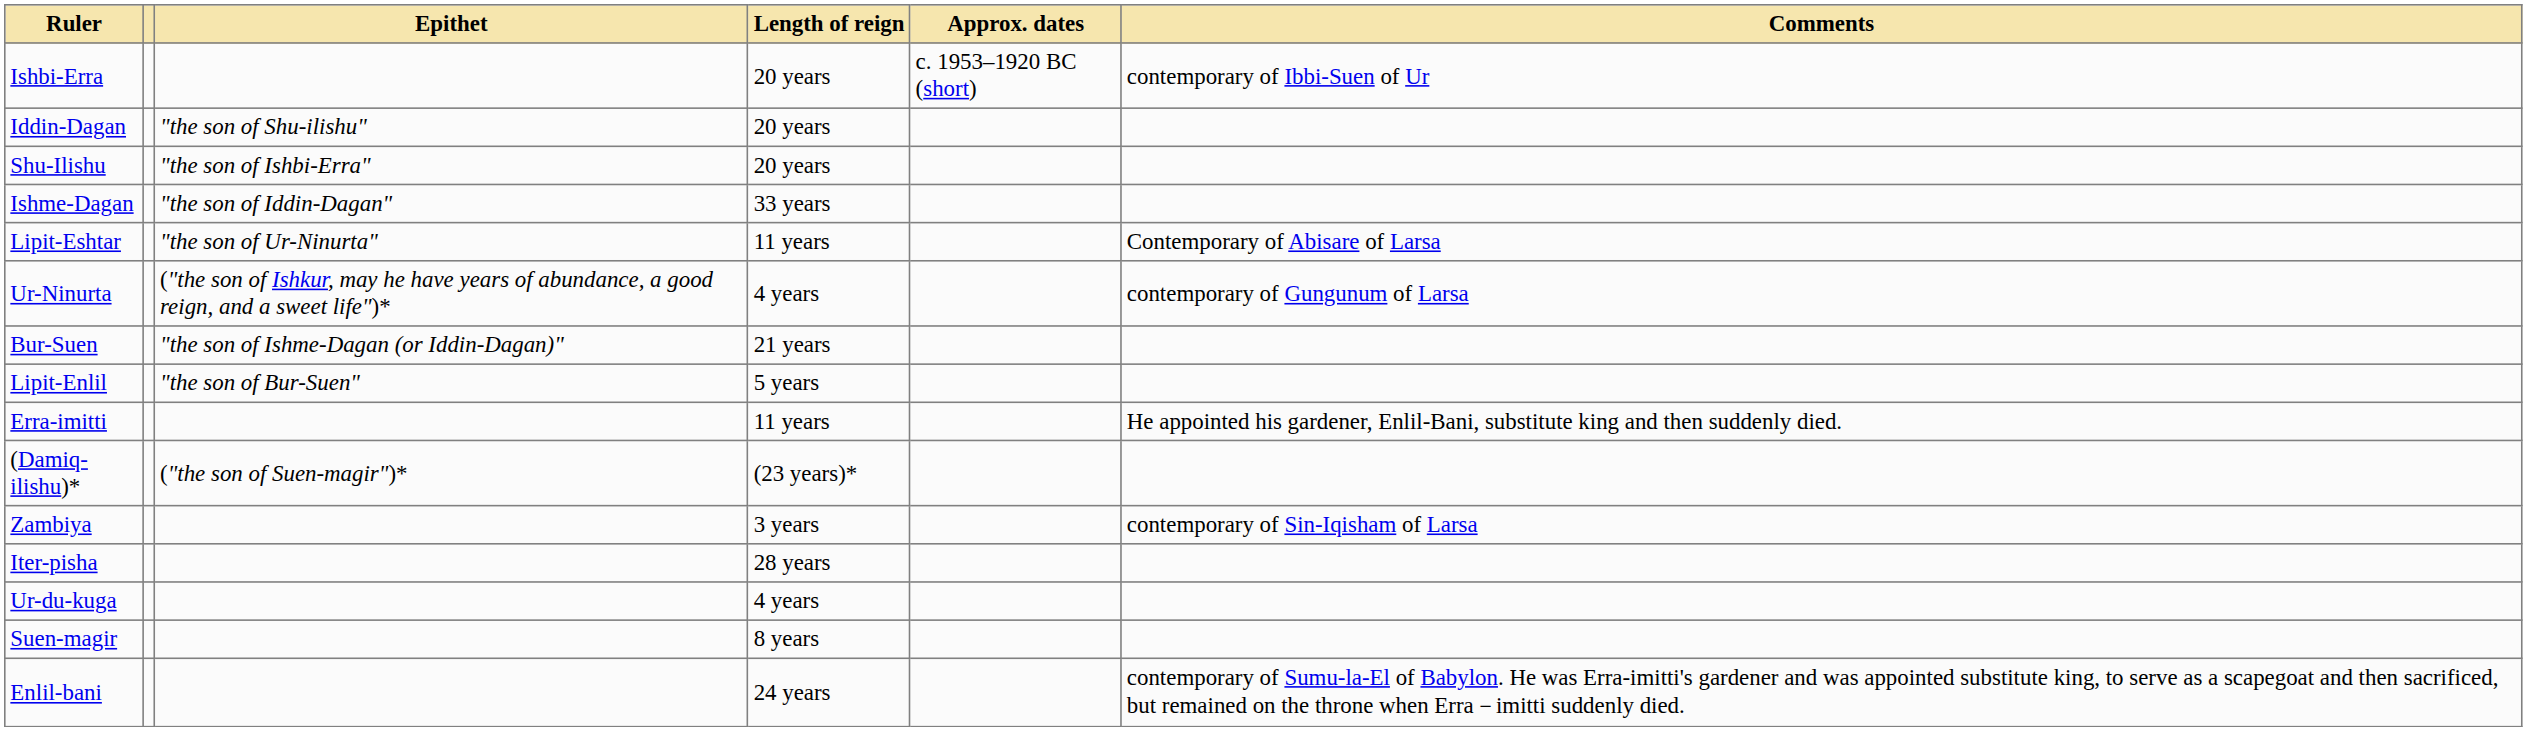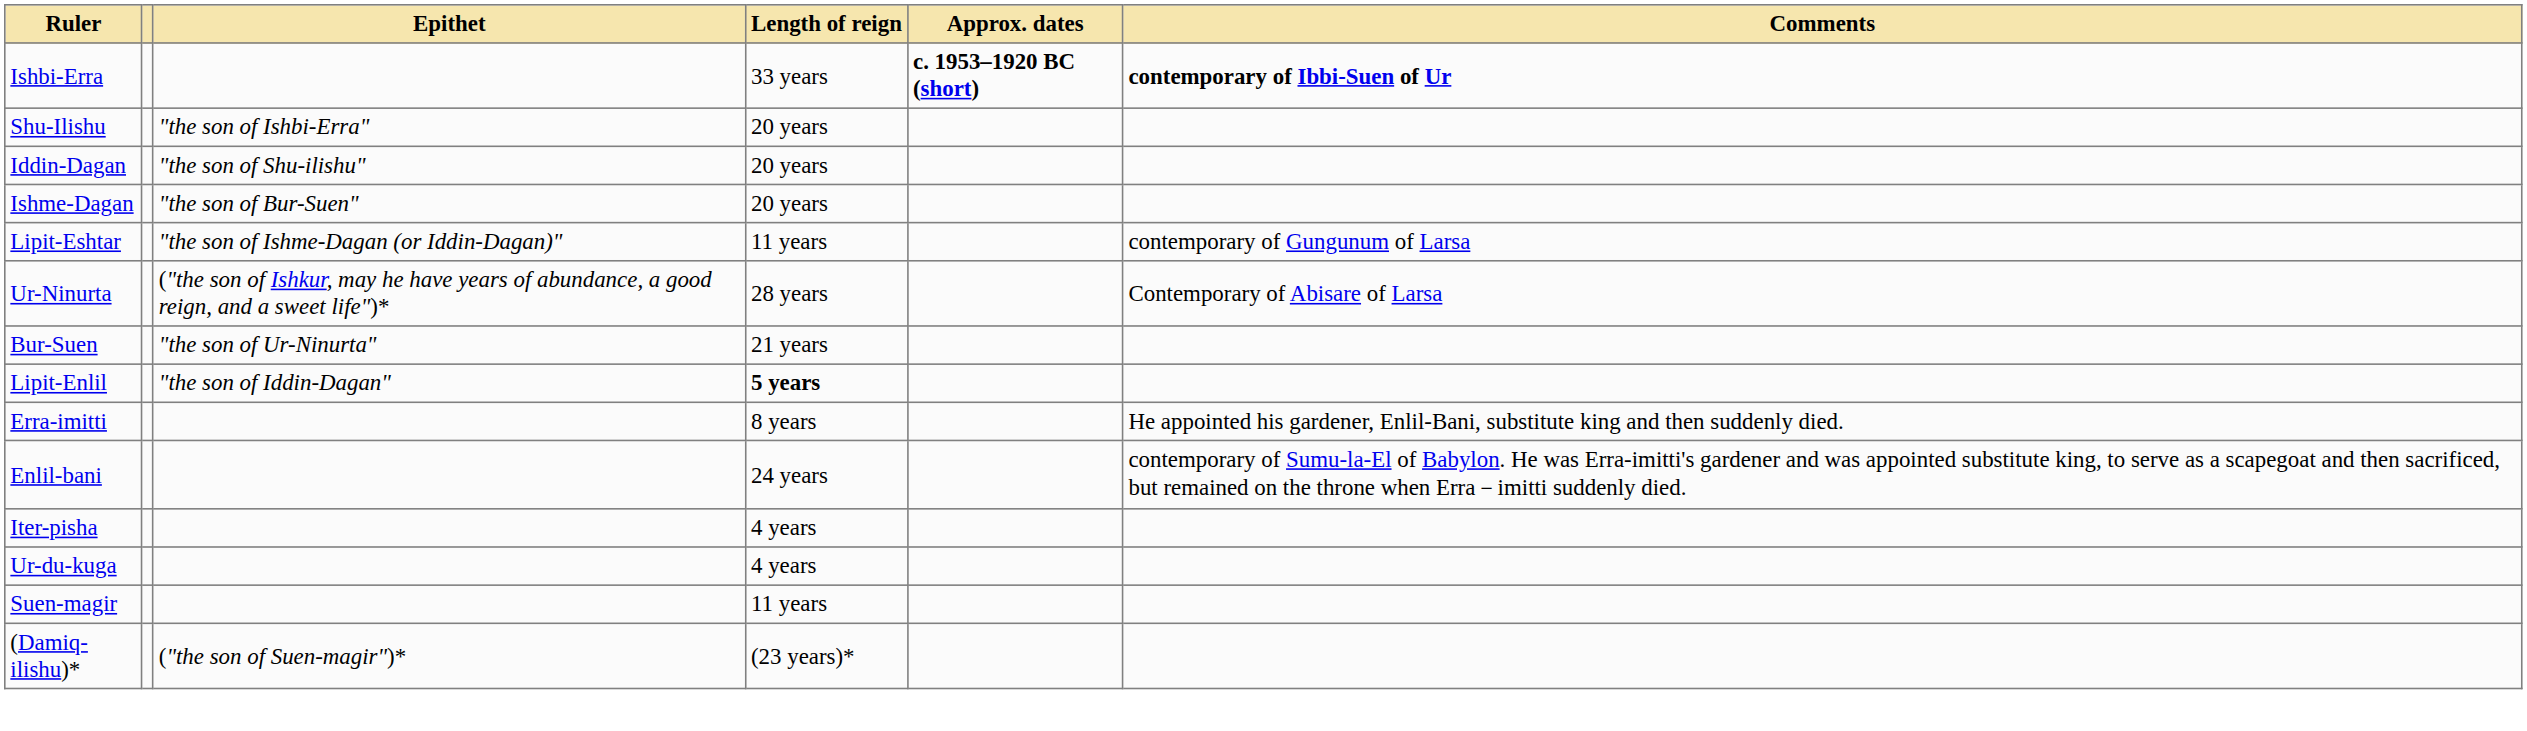 <table class="nowraplinks" cellspacing="0" cellpadding="3" width="600px" rules="all" style="background:#fbfbfb; border-style: solid; border-width: 1px; font-size:90%; empty-cells:show; border-collapse:collapse; width:100%;">
 <tr bgcolor="#F6E6AE">
 <th>Ruler</th>
 <th></th>
 <th>Epithet</th>
 <th>Length of reign</th>
 <th>Approx. dates</th>
 <th>Comments</th>
 </tr>
 <tr>
 <td><a href='#'>Ishbi-Erra</a></td>
 <td></td>
 <td></td>
+<td>33 years</td>
+<td><strong>c. 1953–1920 BC (<a href='#'>short</a>)</strong></td>
+<td><strong>contemporary of <a href='#'>Ibbi-Suen</a> of <a href='#'>Ur</a></strong></td>
+</tr>
+<tr>
+<td><a href='#'>Shu-Ilishu</a></td>
+<td></td>
+<td><em>"the son of Ishbi-Erra"</em></td>
 <td>20 years</td>
-<td>c. 1953–1920 BC (<a href='#'>short</a>)</td>
-<td>contemporary of <a href='#'>Ibbi-Suen</a> of <a href='#'>Ur</a></td>
+<td></td>
+<td></td>
 </tr>
 <tr>
 <td><a href='#'>Iddin-Dagan</a></td>
 <td></td>
 <td><em>"the son of Shu-ilishu"</em></td>
 <td>20 years</td>
 <td></td>
 <td></td>
 </tr>
 <tr>
-<td><a href='#'>Shu-Ilishu</a></td>
-<td></td>
-<td><em>"the son of Ishbi-Erra"</em></td>
-<td>20 years</td>
-<td></td>
-<td></td>
-</tr>
-<tr>
 <td><a href='#'>Ishme-Dagan</a></td>
 <td></td>
-<td><em>"the son of Iddin-Dagan"</em></td>
-<td>33 years</td>
+<td><em>"the son of Bur-Suen"</em></td>
+<td>20 years</td>
 <td></td>
 <td></td>
 </tr>
 <tr>
 <td><a href='#'>Lipit-Eshtar</a></td>
 <td></td>
-<td><em>"the son of Ur-Ninurta"</em></td>
+<td><em>"the son of Ishme-Dagan (or Iddin-Dagan)"</em></td>
 <td>11 years</td>
 <td></td>
-<td>Contemporary of <a href='#'>Abisare</a> of <a href='#'>Larsa</a></td>
+<td>contemporary of <a href='#'>Gungunum</a> of <a href='#'>Larsa</a></td>
 </tr>
 <tr>
 <td><a href='#'>Ur-Ninurta</a></td>
 <td></td>
 <td>(<em>"the son of <a href='#'>Ishkur</a>, may he have years of abundance, a good reign, and a sweet life"</em>)*</td>
-<td>4 years</td>
+<td>28 years</td>
 <td></td>
-<td>contemporary of <a href='#'>Gungunum</a> of <a href='#'>Larsa</a></td>
+<td>Contemporary of <a href='#'>Abisare</a> of <a href='#'>Larsa</a></td>
 </tr>
 <tr>
 <td><a href='#'>Bur-Suen</a></td>
 <td></td>
-<td><em>"the son of Ishme-Dagan (or Iddin-Dagan)"</em></td>
+<td><em>"the son of Ur-Ninurta"</em></td>
 <td>21 years</td>
 <td></td>
 <td></td>
 </tr>
 <tr>
 <td><a href='#'>Lipit-Enlil</a></td>
 <td></td>
-<td><em>"the son of Bur-Suen"</em></td>
-<td>5 years</td>
+<td><em>"the son of Iddin-Dagan"</em></td>
+<td><strong>5 years</strong></td>
 <td></td>
 <td></td>
 </tr>
 <tr>
 <td><a href='#'>Erra-imitti</a></td>
 <td></td>
 <td></td>
-<td>11 years</td>
+<td>8 years</td>
 <td></td>
 <td>He appointed his gardener, Enlil-Bani, substitute king and then suddenly died.</td>
 </tr>
 <tr>
-<td>(<a href='#'>Damiq-ilishu</a>)*</td>
-<td></td>
-<td>(<em>"the son of Suen-magir"</em>)*</td>
-<td>(23 years)*</td>
+<td><a href='#'>Enlil-bani</a></td>
 <td></td>
 <td></td>
-</tr>
-<tr>
-<td><a href='#'>Zambiya</a></td>
+<td>24 years</td>
 <td></td>
-<td></td>
-<td>3 years</td>
-<td></td>
-<td>contemporary of <a href='#'>Sin-Iqisham</a> of <a href='#'>Larsa</a></td>
+<td>contemporary of <a href='#'>Sumu-la-El</a> of <a href='#'>Babylon</a>. He was Erra-imitti's gardener and was appointed substitute king, to serve as a scapegoat and then sacrificed, but remained on the throne when Erra－imitti suddenly died.</td>
 </tr>
 <tr>
 <td><a href='#'>Iter-pisha</a></td>
 <td></td>
 <td></td>
-<td>28 years</td>
+<td>4 years</td>
 <td></td>
 <td></td>
 </tr>
 <tr>
 <td><a href='#'>Ur-du-kuga</a></td>
 <td></td>
 <td></td>
 <td>4 years</td>
 <td></td>
 <td></td>
 </tr>
 <tr>
 <td><a href='#'>Suen-magir</a></td>
 <td></td>
 <td></td>
-<td>8 years</td>
+<td>11 years</td>
 <td></td>
 <td></td>
 </tr>
 <tr>
-<td><a href='#'>Enlil-bani</a></td>
+<td>(<a href='#'>Damiq-ilishu</a>)*</td>
+<td></td>
+<td>(<em>"the son of Suen-magir"</em>)*</td>
+<td>(23 years)*</td>
 <td></td>
 <td></td>
-<td>24 years</td>
-<td></td>
-<td>contemporary of <a href='#'>Sumu-la-El</a> of <a href='#'>Babylon</a>. He was Erra-imitti's gardener and was appointed substitute king, to serve as a scapegoat and then sacrificed, but remained on the throne when Erra－imitti suddenly died.</td>
 </tr>
 </table>
